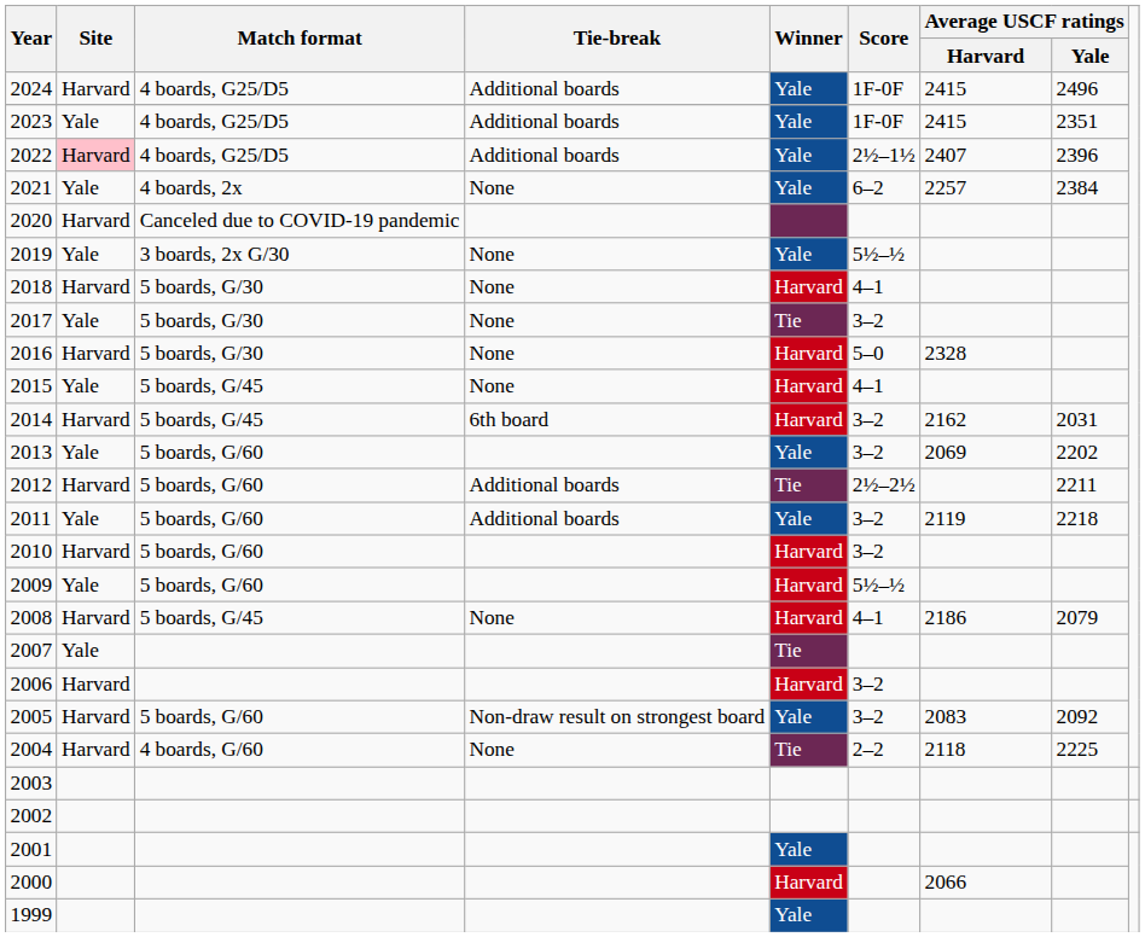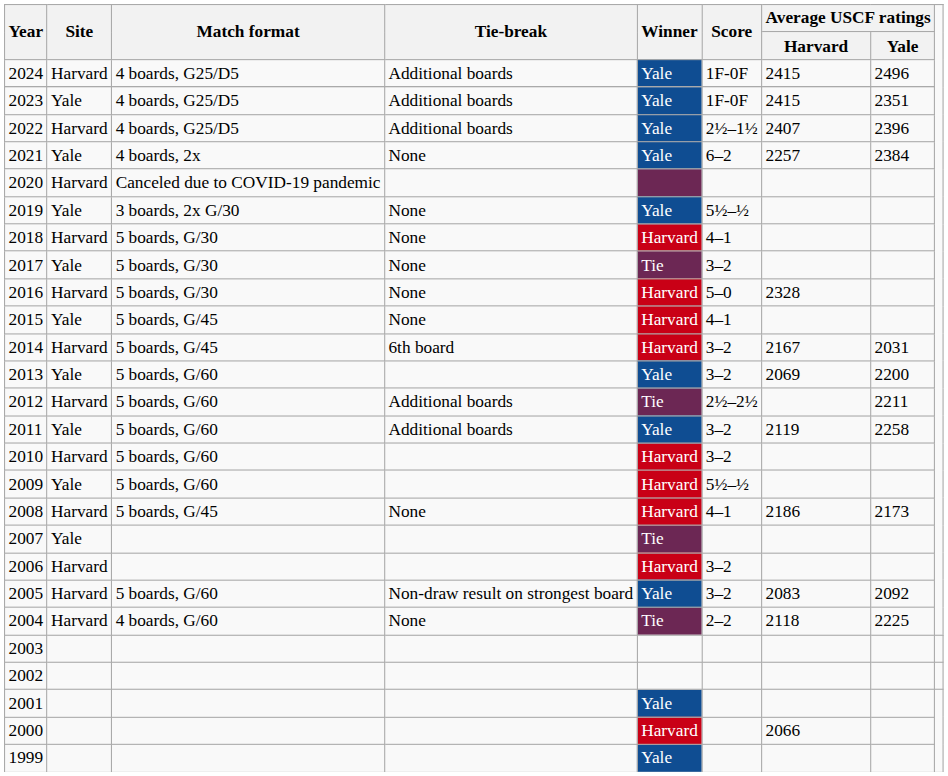 <table class="wikitable">
 <tr>
 <th rowspan=2>Year</th>
 <th rowspan=2>Site</th>
 <th rowspan=2>Match format</th>
 <th rowspan=2>Tie-break</th>
 <th rowspan=2>Winner</th>
 <th rowspan=2>Score</th>
 <th colspan=2>Average USCF ratings</th>
 </tr>
 <tr>
 <th>Harvard</th>
 <th>Yale</th>
 </tr>
 <tr>
 <td>2024</td>
 <td>Harvard</td>
 <td>4 boards, G25/D5</td>
 <td>Additional boards</td>
 <td style="background:#0f4d92; color:#fff;">Yale</td>
 <td>1F-0F</td>
 <td>2415</td>
 <td>2496</td>
 </tr>
 <tr>
 </tr>
 <tr>
 <td>2023</td>
 <td>Yale</td>
 <td>4 boards, G25/D5</td>
 <td>Additional boards</td>
 <td style="background:#0f4d92; color:#fff;">Yale</td>
 <td>1F-0F</td>
 <td>2415</td>
 <td>2351</td>
 </tr>
 <tr>
 <td>2022</td>
-<td style="background: pink;">Harvard</td>
+<td>Harvard</td>
 <td>4 boards, G25/D5</td>
 <td>Additional boards</td>
 <td style="background:#0f4d92; color:#fff;">Yale</td>
 <td>2½–1½</td>
 <td>2407</td>
 <td>2396</td>
 </tr>
 <tr>
 <td>2021</td>
 <td>Yale</td>
 <td>4 boards, 2x</td>
 <td>None</td>
 <td style="background:#0f4d92; color:#fff;">Yale</td>
 <td>6–2</td>
 <td>2257</td>
 <td>2384</td>
 </tr>
 <tr>
 <td>2020</td>
 <td>Harvard</td>
 <td>Canceled due to COVID-19 pandemic</td>
 <td></td>
 <td style="background:#6c2754; color:#fff;"></td>
 <td></td>
 <td></td>
 <td></td>
 </tr>
 <tr>
 <td>2019</td>
 <td>Yale</td>
 <td>3 boards, 2x G/30</td>
 <td>None</td>
 <td style="background:#0f4d92; color:#fff;">Yale</td>
 <td>5½–½</td>
 <td></td>
 <td></td>
 </tr>
 <tr>
 <td>2018</td>
 <td>Harvard</td>
 <td>5 boards, G/30</td>
 <td>None</td>
 <td style="background:#c90016; color:#fff;">Harvard</td>
 <td>4–1</td>
 <td></td>
 <td></td>
 </tr>
 <tr>
 <td>2017</td>
 <td>Yale</td>
 <td>5 boards, G/30</td>
 <td>None</td>
 <td style="background:#6c2754; color:#fff;">Tie</td>
 <td>3–2</td>
 <td></td>
 <td></td>
 </tr>
 <tr>
 <td>2016</td>
 <td>Harvard</td>
 <td>5 boards, G/30</td>
 <td>None</td>
 <td style="background:#c90016; color:#fff;">Harvard</td>
 <td>5–0</td>
 <td>2328</td>
 <td></td>
 </tr>
 <tr>
 <td>2015</td>
 <td>Yale</td>
 <td>5 boards, G/45</td>
 <td>None</td>
 <td style="background:#c90016; color:#fff;">Harvard</td>
 <td>4–1</td>
 <td></td>
 <td></td>
 </tr>
 <tr>
 <td>2014</td>
 <td>Harvard</td>
 <td>5 boards, G/45</td>
 <td>6th board</td>
 <td style="background:#c90016; color:#fff;">Harvard</td>
 <td>3–2</td>
-<td>2162</td>
+<td>2167</td>
 <td>2031</td>
 </tr>
 <tr>
 <td>2013</td>
 <td>Yale</td>
 <td>5 boards, G/60</td>
 <td></td>
 <td style="background:#0f4d92; color:#fff;">Yale</td>
 <td>3–2</td>
 <td>2069</td>
-<td>2202</td>
+<td>2200</td>
 </tr>
 <tr>
 <td>2012</td>
 <td>Harvard</td>
 <td>5 boards, G/60</td>
 <td>Additional boards</td>
 <td style="background:#6c2754; color:#fff;">Tie</td>
 <td>2½–2½</td>
 <td></td>
 <td>2211</td>
 </tr>
 <tr>
 <td>2011</td>
 <td>Yale</td>
 <td>5 boards, G/60</td>
 <td>Additional boards</td>
 <td style="background:#0f4d92; color:#fff;">Yale</td>
 <td>3–2</td>
 <td>2119</td>
-<td>2218</td>
+<td>2258</td>
 </tr>
 <tr>
 <td>2010</td>
 <td>Harvard</td>
 <td>5 boards, G/60</td>
 <td></td>
 <td style="background:#c90016; color:#fff;">Harvard</td>
 <td>3–2</td>
 <td></td>
 <td></td>
 </tr>
 <tr>
 <td>2009</td>
 <td>Yale</td>
 <td>5 boards, G/60</td>
 <td></td>
 <td style="background:#c90016; color:#fff;">Harvard</td>
 <td>5½–½</td>
 <td></td>
 <td></td>
 </tr>
 <tr>
 <td>2008 </td>
 <td>Harvard</td>
 <td>5 boards, G/45</td>
 <td>None</td>
 <td style="background:#c90016; color:#fff;">Harvard</td>
 <td>4–1</td>
 <td>2186</td>
-<td>2079</td>
+<td>2173</td>
 </tr>
 <tr>
 <td>2007</td>
 <td>Yale</td>
 <td></td>
 <td></td>
 <td style="background:#6c2754; color:#fff;">Tie</td>
 <td></td>
 <td></td>
 <td></td>
 </tr>
 <tr>
 <td>2006</td>
 <td>Harvard</td>
 <td></td>
 <td></td>
 <td style="background:#c90016; color:#fff;">Harvard</td>
 <td>3–2</td>
 <td></td>
 <td></td>
 </tr>
 <tr>
 <td>2005 </td>
 <td>Harvard</td>
 <td>5 boards, G/60</td>
 <td>Non-draw result on strongest board</td>
 <td style="background:#0f4d92; color:#fff;">Yale</td>
 <td>3–2</td>
 <td>2083</td>
 <td>2092</td>
 </tr>
 <tr>
 <td>2004 </td>
 <td>Harvard</td>
 <td>4 boards, G/60</td>
 <td>None</td>
 <td style="background:#6c2754; color:#fff;">Tie</td>
 <td>2–2</td>
 <td>2118</td>
 <td>2225</td>
 </tr>
 <tr>
 <td>2003</td>
 <td></td>
 <td></td>
 <td></td>
 <td></td>
 <td></td>
 <td></td>
 <td></td>
 <td></td>
 </tr>
 <tr>
 <td>2002</td>
 <td></td>
 <td></td>
 <td></td>
 <td></td>
 <td></td>
 <td></td>
 <td></td>
 <td></td>
 </tr>
 <tr>
 <td>2001</td>
 <td></td>
 <td></td>
 <td></td>
 <td style="background:#0f4d92; color:#fff;">Yale</td>
 <td></td>
 <td></td>
 <td></td>
 </tr>
 <tr>
 <td>2000</td>
 <td></td>
 <td></td>
 <td></td>
 <td style="background:#c90016; color:#fff;">Harvard</td>
 <td></td>
 <td>2066</td>
 <td></td>
 </tr>
 <tr>
 <td>1999</td>
 <td></td>
 <td></td>
 <td></td>
 <td style="background:#0f4d92; color:#fff;">Yale</td>
 <td></td>
 <td></td>
 <td></td>
 </tr>
 </table>
